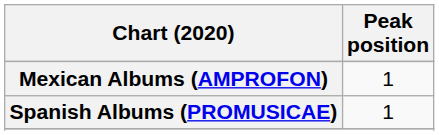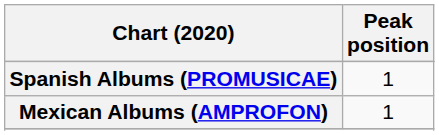 <table class="wikitable sortable plainrowheaders" style="text-align:center">
 <tr>
 <th scope="col">Chart (2020)</th>
 <th scope="col">Peak<br>position</th>
 </tr>
 <tr>
 </tr>
 <tr>
-<th scope="row">Mexican Albums (<a href='#'>AMPROFON</a>)</th>
+<th scope="row">Spanish Albums (<a href='#'>PROMUSICAE</a>)</th>
 <td>1</td>
 </tr>
 <tr>
-<th scope="row">Spanish Albums (<a href='#'>PROMUSICAE</a>)</th>
+<th scope="row">Mexican Albums (<a href='#'>AMPROFON</a>)</th>
 <td>1</td>
 </tr>
 <tr>
 </tr>
 <tr>
 </tr>
 <tr>
 </tr>
 </table>
